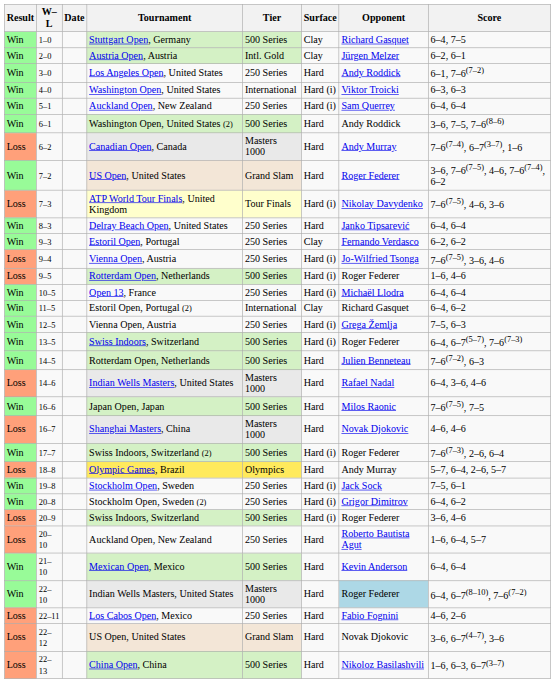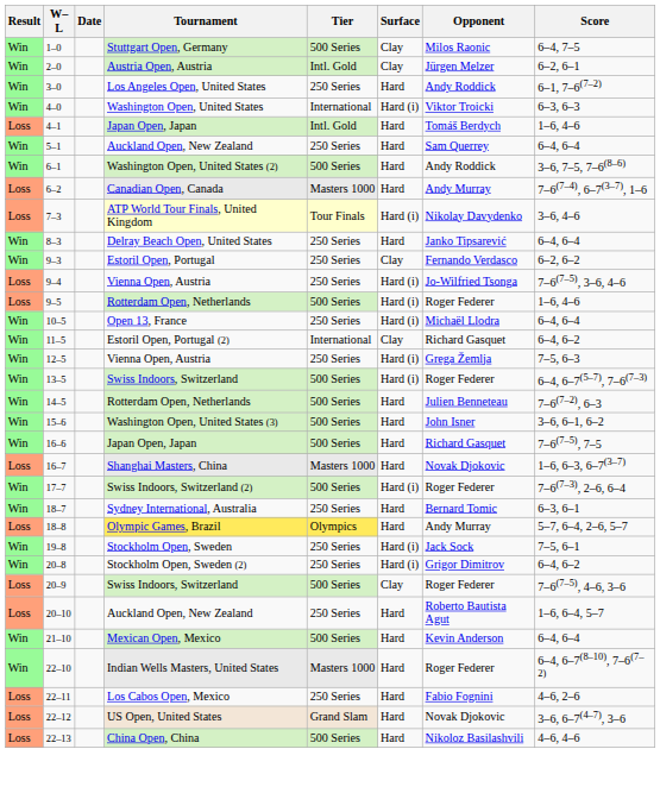 <table class="sortable wikitable">
 <tr>
 <th>Result</th>
 <th class="unsortable">W–L</th>
 <th>Date</th>
 <th>Tournament</th>
 <th>Tier</th>
 <th>Surface</th>
 <th>Opponent</th>
 <th class="unsortable">Score</th>
 </tr>
 <tr>
 <td bgcolor=98FB98>Win</td>
 <td><small>1–0</small></td>
 <td><a href='#'></a></td>
 <td style="background:#D4F1C5;"><a href='#'>Stuttgart Open</a>, Germany</td>
 <td style="background:#D4F1C5;">500 Series</td>
 <td>Clay</td>
-<td> <a href='#'>Richard Gasquet</a></td>
+<td> <a href='#'>Milos Raonic</a></td>
 <td>6–4, 7–5</td>
 </tr>
 <tr>
 <td bgcolor=98FB98>Win</td>
 <td><small>2–0</small></td>
 <td><a href='#'></a></td>
 <td style="background:#D4F1C5;"><a href='#'>Austria Open</a>, Austria</td>
 <td style="background:#D4F1C5;">Intl. Gold</td>
 <td>Clay</td>
 <td> <a href='#'>Jürgen Melzer</a></td>
 <td>6–2, 6–1</td>
 </tr>
 <tr>
 <td bgcolor=98FB98>Win</td>
 <td><small>3–0</small></td>
 <td><a href='#'></a></td>
 <td><a href='#'>Los Angeles Open</a>, United States</td>
 <td>250 Series</td>
 <td>Hard</td>
 <td> <a href='#'>Andy Roddick</a></td>
 <td>6–1, 7–6<sup>(7–2)</sup></td>
 </tr>
 <tr>
 <td bgcolor=98FB98>Win</td>
 <td><small>4–0</small></td>
 <td><a href='#'></a></td>
 <td><a href='#'>Washington Open</a>, United States</td>
 <td>International</td>
 <td>Hard (i)</td>
 <td> <a href='#'>Viktor Troicki</a></td>
 <td>6–3, 6–3</td>
 </tr>
 <tr>
+<td bgcolor=FFA07A>Loss</td>
+<td><small>4–1</small></td>
+<td><a href='#'></a></td>
+<td style="background:#D4F1C5;"><a href='#'>Japan Open</a>, Japan</td>
+<td style="background:#D4F1C5;">Intl. Gold</td>
+<td>Hard</td>
+<td> <a href='#'>Tomáš Berdych</a></td>
+<td>1–6, 4–6</td>
+</tr>
+<tr>
 <td bgcolor=98FB98>Win</td>
 <td><small>5–1</small></td>
 <td><a href='#'></a></td>
 <td><a href='#'>Auckland Open</a>, New Zealand</td>
 <td>250 Series</td>
-<td>Hard (i)</td>
+<td>Hard</td>
 <td> <a href='#'>Sam Querrey</a></td>
 <td>6–4, 6–4</td>
 </tr>
 <tr>
 <td bgcolor=98FB98>Win</td>
 <td><small>6–1</small></td>
 <td><a href='#'></a></td>
 <td style="background:#D4F1C5;">Washington Open, United States <small>(2)</small></td>
 <td style="background:#D4F1C5;">500 Series</td>
 <td>Hard</td>
 <td> Andy Roddick</td>
 <td>3–6, 7–5, 7–6<sup>(8–6)</sup></td>
 </tr>
 <tr>
 <td bgcolor=FFA07A>Loss</td>
 <td><small>6–2</small></td>
 <td><a href='#'></a></td>
 <td style="background:#E9E9E9;"><a href='#'>Canadian Open</a>, Canada</td>
 <td style="background:#E9E9E9;">Masters 1000</td>
 <td>Hard</td>
 <td> <a href='#'>Andy Murray</a></td>
 <td>7–6<sup>(7–4)</sup>, 6–7<sup>(3–7)</sup>, 1–6</td>
 </tr>
 <tr>
-<td bgcolor=98FB98>Win</td>
-<td><small>7–2</small></td>
-<td><a href='#'></a></td>
-<td style="background:#F3E6D7;"><a href='#'>US Open</a>, United States</td>
-<td style="background:#F3E6D7;">Grand Slam</td>
-<td>Hard</td>
-<td> <a href='#'>Roger Federer</a></td>
-<td>3–6, 7–6<sup>(7–5)</sup>, 4–6, 7–6<sup>(7–4)</sup>, 6–2</td>
-</tr>
-<tr>
 <td bgcolor=FFA07A>Loss</td>
 <td><small>7–3</small></td>
 <td><a href='#'></a></td>
 <td style="background:#ffffcc;"><a href='#'>ATP World Tour Finals</a>, United Kingdom</td>
 <td style="background:#ffffcc;">Tour Finals</td>
 <td>Hard (i)</td>
 <td> <a href='#'>Nikolay Davydenko</a></td>
-<td>7–6<sup>(7–5)</sup>, 4–6, 3–6</td>
+<td>3–6, 4–6</td>
 </tr>
 <tr>
 <td bgcolor=98FB98>Win</td>
 <td><small>8–3</small></td>
 <td><a href='#'></a></td>
 <td><a href='#'>Delray Beach Open</a>, United States</td>
 <td>250 Series</td>
 <td>Hard</td>
 <td> <a href='#'>Janko Tipsarević</a></td>
 <td>6–4, 6–4</td>
 </tr>
 <tr>
 <td bgcolor=98FB98>Win</td>
 <td><small>9–3</small></td>
 <td><a href='#'></a></td>
 <td><a href='#'>Estoril Open</a>, Portugal</td>
 <td>250 Series</td>
 <td>Clay</td>
 <td> <a href='#'>Fernando Verdasco</a></td>
 <td>6–2, 6–2</td>
 </tr>
 <tr>
 <td bgcolor=FFA07A>Loss</td>
 <td><small>9–4</small></td>
 <td><a href='#'></a></td>
 <td><a href='#'>Vienna Open</a>, Austria</td>
 <td>250 Series</td>
 <td>Hard (i)</td>
 <td> <a href='#'>Jo-Wilfried Tsonga</a></td>
 <td>7–6<sup>(7–5)</sup>, 3–6, 4–6</td>
 </tr>
 <tr>
 <td bgcolor=FFA07A>Loss</td>
 <td><small>9–5</small></td>
 <td><a href='#'></a></td>
 <td style="background:#D4F1C5;"><a href='#'>Rotterdam Open</a>, Netherlands</td>
 <td style="background:#D4F1C5;">500 Series</td>
 <td>Hard (i)</td>
 <td> Roger Federer</td>
 <td>1–6, 4–6</td>
 </tr>
 <tr>
 <td bgcolor=98FB98>Win</td>
 <td><small>10–5</small></td>
 <td><a href='#'></a></td>
 <td><a href='#'>Open 13</a>, France</td>
 <td>250 Series</td>
 <td>Hard (i)</td>
 <td> <a href='#'>Michaël Llodra</a></td>
 <td>6–4, 6–4</td>
 </tr>
 <tr>
 <td bgcolor=98FB98>Win</td>
 <td><small>11–5</small></td>
 <td><a href='#'></a></td>
 <td>Estoril Open, Portugal <small>(2)</small></td>
 <td>International</td>
 <td>Clay</td>
 <td> Richard Gasquet</td>
 <td>6–4, 6–2</td>
 </tr>
 <tr>
 <td bgcolor=98FB98>Win</td>
 <td><small>12–5</small></td>
 <td><a href='#'></a></td>
 <td>Vienna Open, Austria</td>
 <td>250 Series</td>
 <td>Hard (i)</td>
 <td> <a href='#'>Grega Žemlja</a></td>
 <td>7–5, 6–3</td>
 </tr>
 <tr>
 <td bgcolor=98FB98>Win</td>
 <td><small>13–5</small></td>
 <td><a href='#'></a></td>
 <td style="background:#D4F1C5;"><a href='#'>Swiss Indoors</a>, Switzerland</td>
 <td style="background:#D4F1C5;">500 Series</td>
 <td>Hard (i)</td>
 <td> Roger Federer</td>
 <td>6–4, 6–7<sup>(5–7)</sup>, 7–6<sup>(7–3)</sup></td>
 </tr>
 <tr>
 <td bgcolor=98FB98>Win</td>
 <td><small>14–5</small></td>
 <td><a href='#'></a></td>
 <td style="background:#D4F1C5;">Rotterdam Open, Netherlands</td>
 <td style="background:#D4F1C5;">500 Series</td>
 <td>Hard</td>
 <td> <a href='#'>Julien Benneteau</a></td>
 <td>7–6<sup>(7–2)</sup>, 6–3</td>
 </tr>
 <tr>
-<td bgcolor=FFA07A>Loss</td>
-<td><small>14–6</small></td>
+<td bgcolor=98FB98>Win</td>
+<td><small>15–6</small></td>
 <td><a href='#'></a></td>
-<td style="background:#E9E9E9;"><a href='#'>Indian Wells Masters</a>, United States</td>
-<td style="background:#E9E9E9;">Masters 1000</td>
+<td style="background:#D4F1C5;">Washington Open, United States <small>(3)</small></td>
+<td style="background:#D4F1C5;">500 Series</td>
 <td>Hard</td>
-<td> <a href='#'>Rafael Nadal</a></td>
-<td>6–4, 3–6, 4–6</td>
+<td> <a href='#'>John Isner</a></td>
+<td>3–6, 6–1, 6–2</td>
 </tr>
 <tr>
 <td bgcolor=98FB98>Win</td>
 <td><small>16–6</small></td>
 <td><a href='#'></a></td>
 <td style="background:#D4F1C5;">Japan Open, Japan</td>
 <td style="background:#D4F1C5;">500 Series</td>
 <td>Hard</td>
-<td> <a href='#'>Milos Raonic</a></td>
+<td> <a href='#'>Richard Gasquet</a></td>
 <td>7–6<sup>(7–5)</sup>, 7–5</td>
 </tr>
 <tr>
 <td bgcolor=FFA07A>Loss</td>
 <td><small>16–7</small></td>
 <td><a href='#'></a></td>
 <td style="background:#E9E9E9;"><a href='#'>Shanghai Masters</a>, China</td>
 <td style="background:#E9E9E9;">Masters 1000</td>
 <td>Hard</td>
 <td> <a href='#'>Novak Djokovic</a></td>
-<td>4–6, 4–6</td>
+<td>1–6, 6–3, 6–7<sup>(3–7)</sup></td>
 </tr>
 <tr>
 <td bgcolor=98FB98>Win</td>
 <td><small>17–7</small></td>
 <td><a href='#'></a></td>
 <td style="background:#D4F1C5;">Swiss Indoors, Switzerland <small>(2)</small></td>
 <td style="background:#D4F1C5;">500 Series</td>
 <td>Hard (i)</td>
 <td> Roger Federer</td>
 <td>7–6<sup>(7–3)</sup>, 2–6, 6–4</td>
+</tr>
+<tr>
+<td bgcolor=98FB98>Win</td>
+<td><small>18–7</small></td>
+<td><a href='#'></a></td>
+<td><a href='#'>Sydney International</a>, Australia</td>
+<td>250 Series</td>
+<td>Hard</td>
+<td> <a href='#'>Bernard Tomic</a></td>
+<td>6–3, 6–1</td>
 </tr>
 <tr>
 <td bgcolor=FFA07A>Loss</td>
 <td><small>18–8</small></td>
 <td><a href='#'></a></td>
 <td style="background:#FFEA5C;"><a href='#'>Olympic Games</a>, Brazil</td>
 <td style="background:#FFEA5C;">Olympics</td>
 <td>Hard</td>
 <td> Andy Murray</td>
 <td>5–7, 6–4, 2–6, 5–7</td>
 </tr>
 <tr>
 <td bgcolor=98FB98>Win</td>
 <td><small>19–8</small></td>
 <td><a href='#'></a></td>
 <td><a href='#'>Stockholm Open</a>, Sweden</td>
 <td>250 Series</td>
 <td>Hard (i)</td>
 <td> <a href='#'>Jack Sock</a></td>
 <td>7–5, 6–1</td>
 </tr>
 <tr>
 <td bgcolor=98FB98>Win</td>
 <td><small>20–8</small></td>
 <td><a href='#'></a></td>
 <td>Stockholm Open, Sweden <small>(2)</small></td>
 <td>250 Series</td>
 <td>Hard (i)</td>
 <td> <a href='#'>Grigor Dimitrov</a></td>
 <td>6–4, 6–2</td>
 </tr>
 <tr>
 <td bgcolor=FFA07A>Loss</td>
 <td><small>20–9</small></td>
 <td><a href='#'></a></td>
 <td style="background:#D4F1C5;">Swiss Indoors, Switzerland</td>
 <td style="background:#D4F1C5;">500 Series</td>
-<td>Hard (i)</td>
+<td>Clay</td>
 <td> Roger Federer</td>
-<td>3–6, 4–6</td>
+<td>7–6<sup>(7–5)</sup>, 4–6, 3–6</td>
 </tr>
 <tr>
 <td bgcolor=FFA07A>Loss</td>
 <td><small>20–10</small></td>
 <td><a href='#'></a></td>
 <td>Auckland Open, New Zealand</td>
 <td>250 Series</td>
 <td>Hard</td>
 <td> <a href='#'>Roberto Bautista Agut</a></td>
 <td>1–6, 6–4, 5–7</td>
 </tr>
 <tr>
 <td bgcolor=98FB98>Win</td>
 <td><small>21–10</small></td>
 <td><a href='#'></a></td>
 <td style="background:#D4F1C5;"><a href='#'>Mexican Open</a>, Mexico</td>
 <td style="background:#D4F1C5;">500 Series</td>
 <td>Hard</td>
 <td> <a href='#'>Kevin Anderson</a></td>
 <td>6–4, 6–4</td>
 </tr>
 <tr>
 <td bgcolor=98FB98>Win</td>
 <td><small>22–10</small></td>
 <td><a href='#'></a></td>
 <td style="background:#E9E9E9;">Indian Wells Masters, United States</td>
 <td style="background:#E9E9E9;">Masters 1000</td>
 <td>Hard</td>
-<td style="background: lightblue;"> Roger Federer</td>
+<td> Roger Federer</td>
 <td>6–4, 6–7<sup>(8–10)</sup>, 7–6<sup>(7–2)</sup></td>
 </tr>
 <tr>
 <td bgcolor=FFA07A>Loss</td>
 <td><small>22–11</small></td>
 <td><a href='#'></a></td>
 <td><a href='#'>Los Cabos Open</a>, Mexico</td>
 <td>250 Series</td>
 <td>Hard</td>
 <td> <a href='#'>Fabio Fognini</a></td>
 <td>4–6, 2–6</td>
 </tr>
 <tr>
 <td bgcolor=FFA07A>Loss</td>
 <td><small>22–12</small></td>
 <td><a href='#'></a></td>
 <td style="background:#F3E6D7;">US Open, United States</td>
 <td style="background:#F3E6D7;">Grand Slam</td>
 <td>Hard</td>
 <td> Novak Djokovic</td>
 <td>3–6, 6–7<sup>(4–7)</sup>, 3–6</td>
 </tr>
 <tr>
 <td bgcolor=FFA07A>Loss</td>
 <td><small>22–13</small></td>
 <td><a href='#'></a></td>
 <td style="background:#D4F1C5;"><a href='#'>China Open</a>, China</td>
 <td style="background:#D4F1C5;">500 Series</td>
 <td>Hard</td>
 <td> <a href='#'>Nikoloz Basilashvili</a></td>
-<td>1–6, 6–3, 6–7<sup>(3–7)</sup></td>
+<td>4–6, 4–6</td>
 </tr>
 </table>
